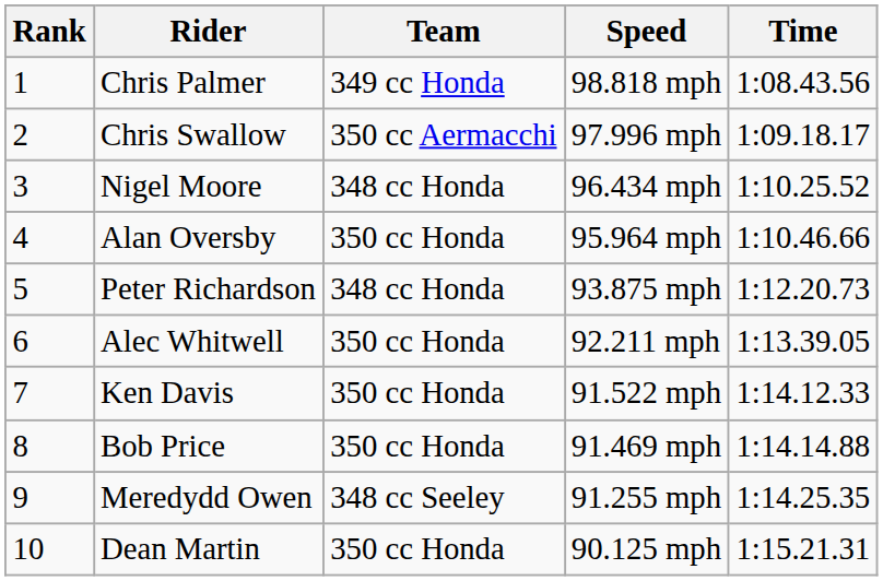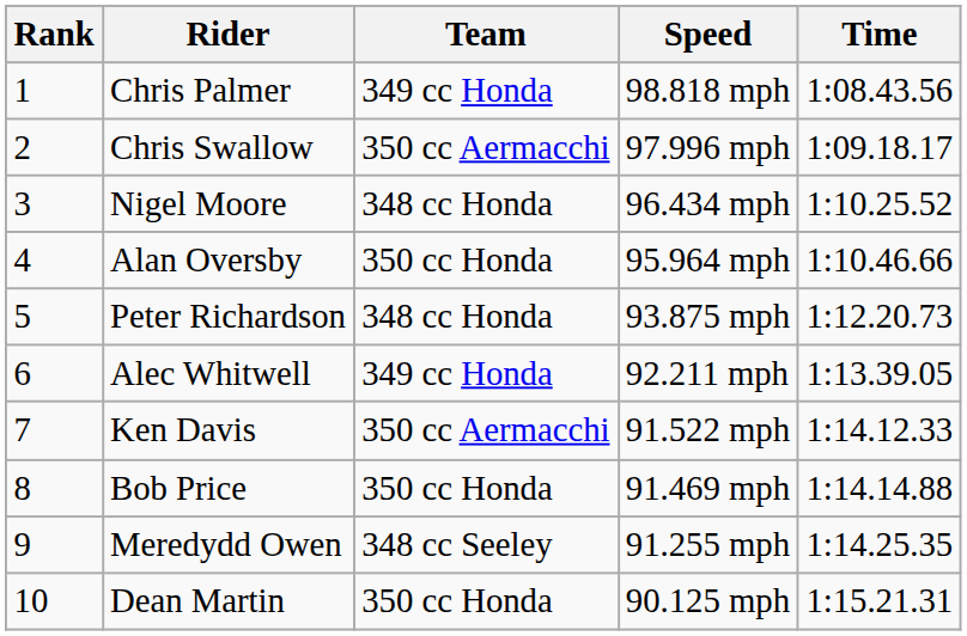 <table class="wikitable" style="font-size: 95%;">
 <tr style="background:#efefef;">
 <th>Rank</th>
 <th>Rider</th>
 <th>Team</th>
 <th>Speed</th>
 <th>Time</th>
 </tr>
 <tr>
 <td>1</td>
 <td> Chris Palmer</td>
 <td>349 cc <a href='#'>Honda</a></td>
 <td>98.818 mph</td>
 <td>1:08.43.56</td>
 </tr>
 <tr>
 <td>2</td>
 <td> Chris Swallow</td>
 <td>350 cc <a href='#'>Aermacchi</a></td>
 <td>97.996 mph</td>
 <td>1:09.18.17</td>
 </tr>
 <tr>
 <td>3</td>
 <td> Nigel Moore</td>
 <td>348 cc Honda</td>
 <td>96.434 mph</td>
 <td>1:10.25.52</td>
 </tr>
 <tr>
 <td>4</td>
 <td>  Alan Oversby</td>
 <td>350 cc Honda</td>
 <td>95.964 mph</td>
 <td>1:10.46.66</td>
 </tr>
 <tr>
 <td>5</td>
 <td> Peter Richardson</td>
 <td>348 cc Honda</td>
 <td>93.875 mph</td>
 <td>1:12.20.73</td>
 </tr>
 <tr>
 <td>6</td>
 <td> Alec Whitwell</td>
-<td>350 cc Honda</td>
+<td>349 cc <a href='#'>Honda</a></td>
 <td>92.211 mph</td>
 <td>1:13.39.05</td>
 </tr>
 <tr>
 <td>7</td>
 <td> Ken Davis</td>
-<td>350 cc Honda</td>
+<td>350 cc <a href='#'>Aermacchi</a></td>
 <td>91.522 mph</td>
 <td>1:14.12.33</td>
 </tr>
 <tr>
 <td>8</td>
 <td> Bob Price</td>
 <td>350 cc Honda</td>
 <td>91.469 mph</td>
 <td>1:14.14.88</td>
 </tr>
 <tr>
 <td>9</td>
 <td> Meredydd Owen</td>
 <td>348 cc Seeley</td>
 <td>91.255 mph</td>
 <td>1:14.25.35</td>
 </tr>
 <tr>
 <td>10</td>
 <td> Dean Martin</td>
 <td>350 cc Honda</td>
 <td>90.125 mph</td>
 <td>1:15.21.31</td>
 </tr>
 </table>
